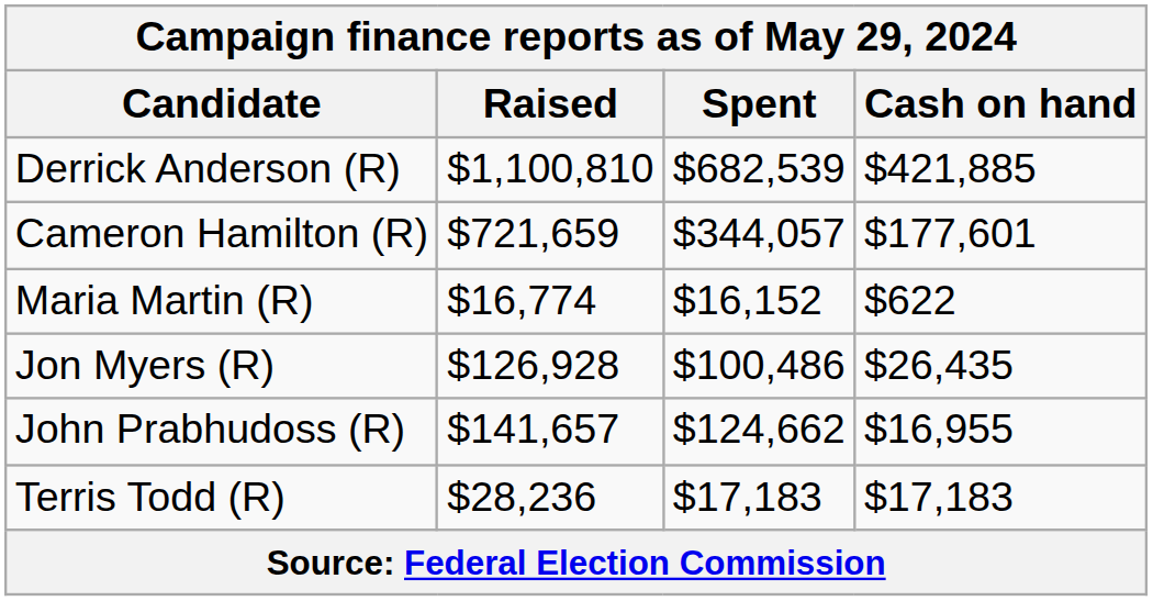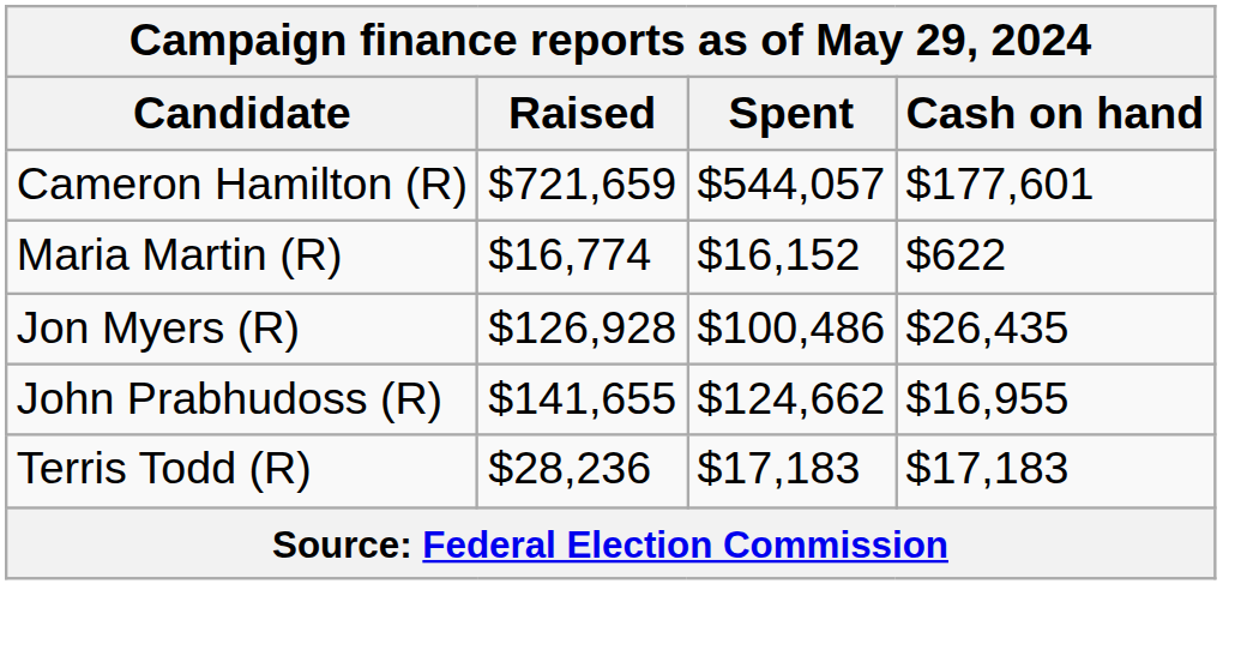 <table class="wikitable sortable">
 <tr>
 <th colspan=4>Campaign finance reports as of May 29, 2024</th>
 </tr>
 <tr style="text-align:center;">
 <th>Candidate</th>
 <th>Raised</th>
 <th>Spent</th>
 <th>Cash on hand</th>
 </tr>
 <tr>
-<td>Derrick Anderson (R)</td>
-<td>$1,100,810</td>
-<td>$682,539</td>
-<td>$421,885</td>
-</tr>
-<tr>
 <td>Cameron Hamilton (R)</td>
 <td>$721,659</td>
-<td>$344,057</td>
+<td>$544,057</td>
 <td>$177,601</td>
 </tr>
 <tr>
 <td>Maria Martin (R)</td>
 <td>$16,774</td>
 <td>$16,152</td>
 <td>$622</td>
 </tr>
 <tr>
 <td>Jon Myers (R)</td>
 <td>$126,928</td>
 <td>$100,486</td>
 <td>$26,435</td>
 </tr>
 <tr>
 <td>John Prabhudoss (R)</td>
-<td>$141,657</td>
+<td>$141,655</td>
 <td>$124,662</td>
 <td>$16,955</td>
 </tr>
 <tr>
 <td>Terris Todd (R)</td>
 <td>$28,236</td>
 <td>$17,183</td>
 <td>$17,183</td>
 </tr>
 <tr>
 <th colspan="4"><small>Source: <a href='#'>Federal Election Commission</a></small></th>
 </tr>
 </table>
